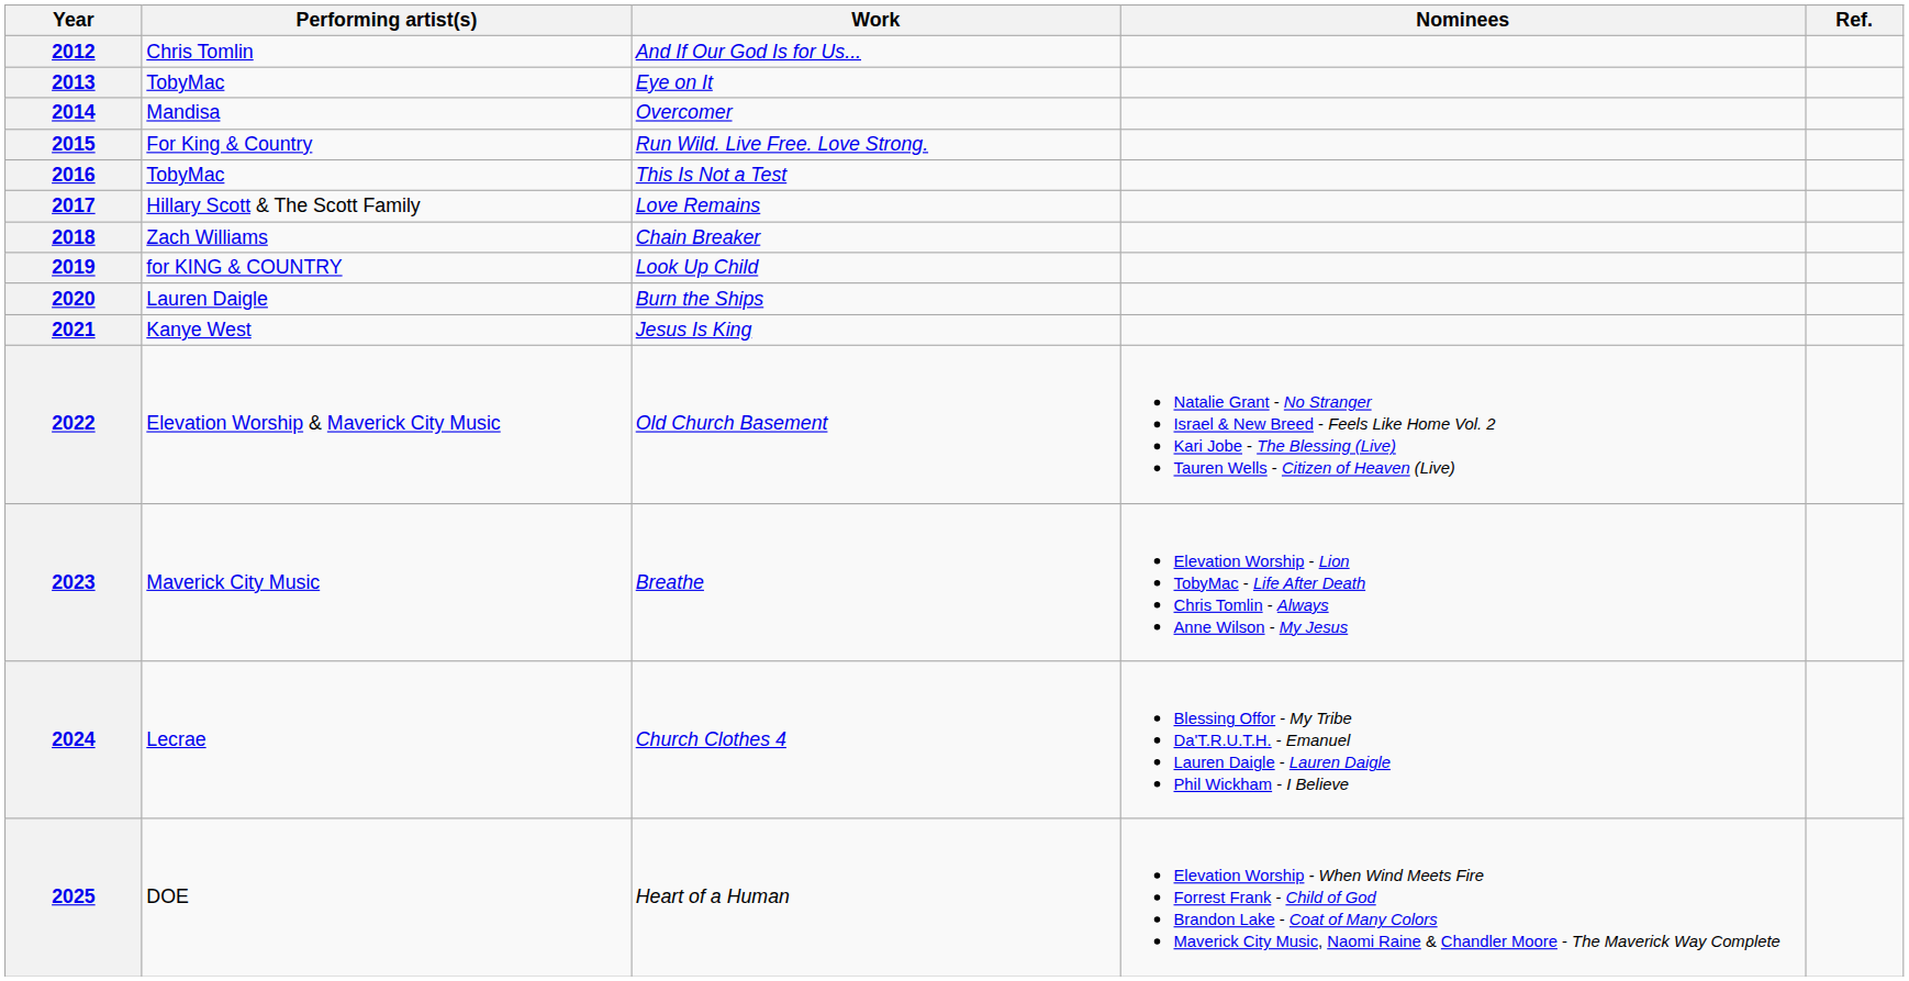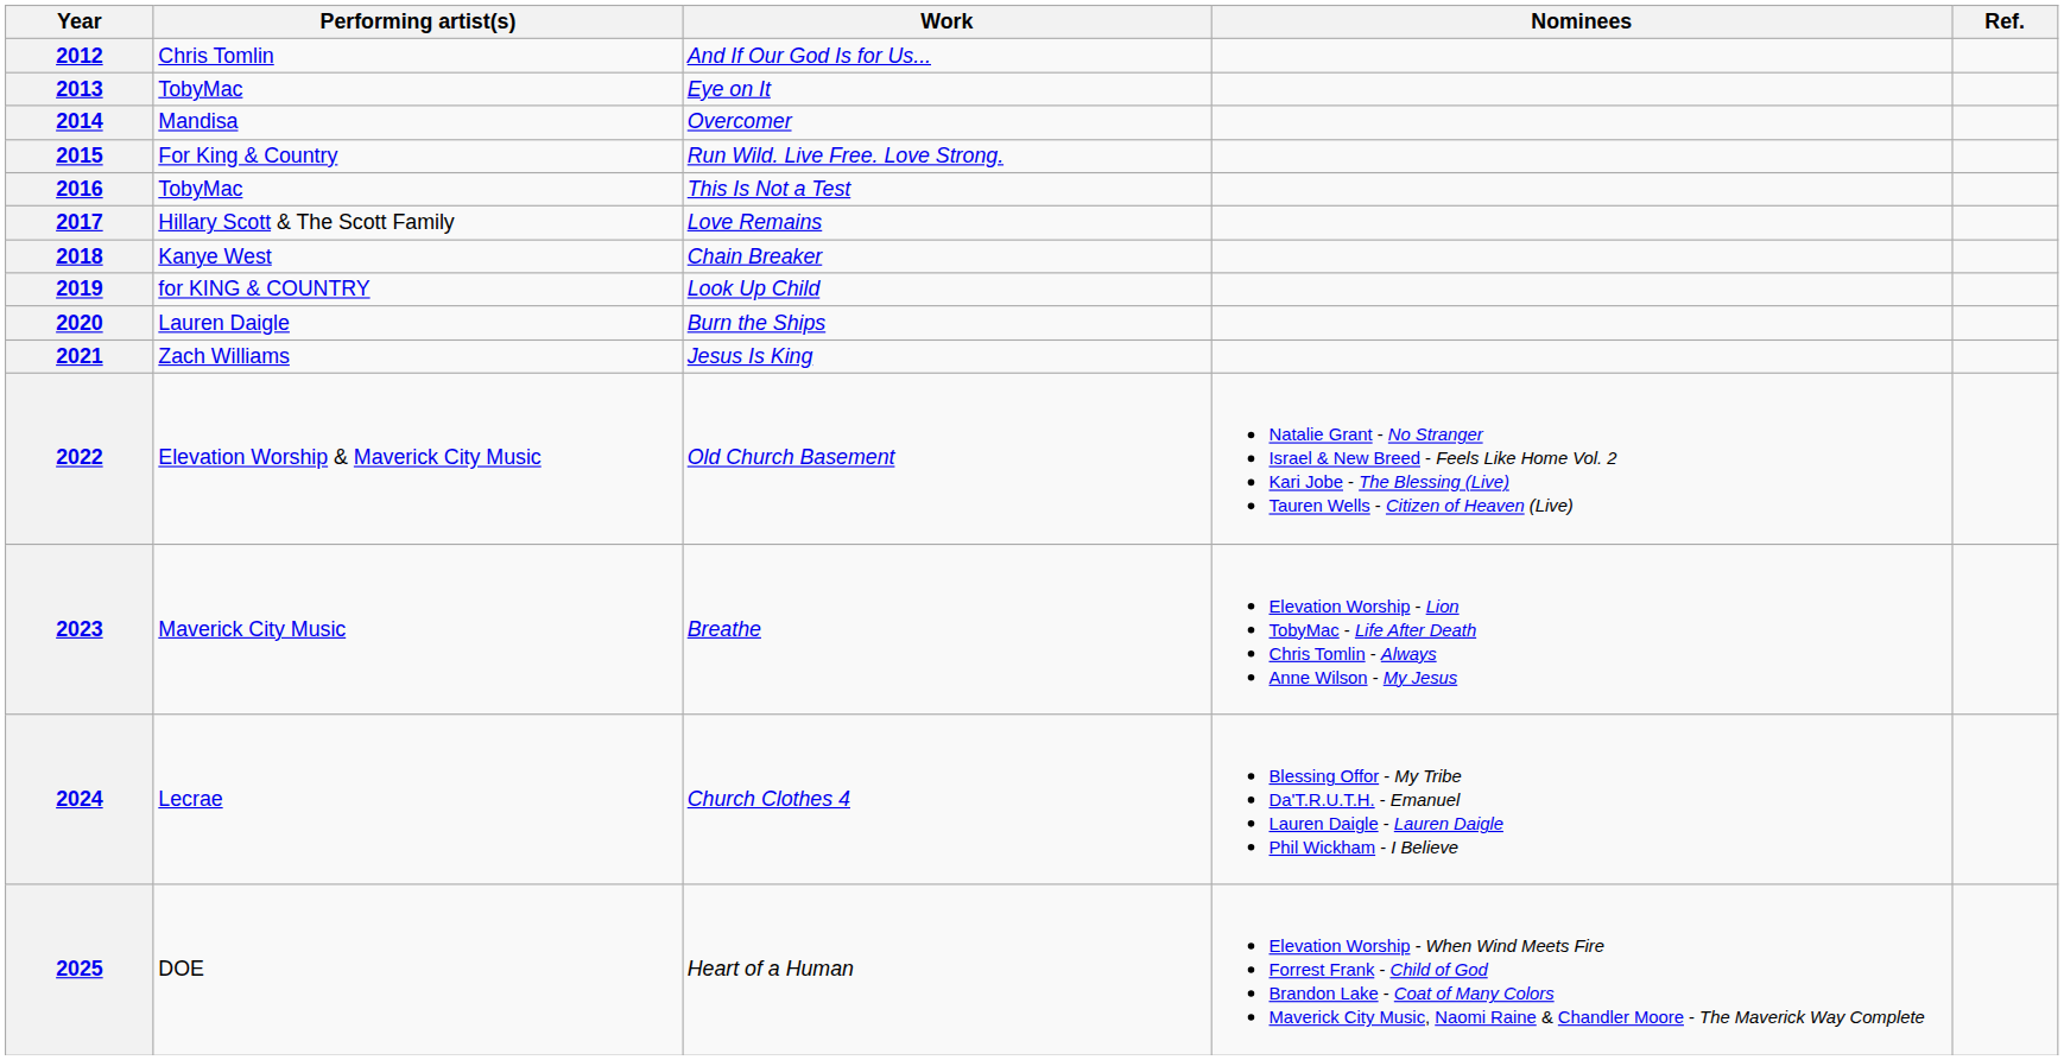 <table class="wikitable">
 <tr>
 <th width="7%">Year</th>
 <th width="25%">Performing artist(s)</th>
 <th width="25%">Work</th>
 <th width="35%" class=unsortable>Nominees</th>
 <th width="5%" class=unsortable>Ref.</th>
 </tr>
 <tr>
 <th scope="row" style="text-align:center;"><a href='#'>2012</a></th>
 <td><a href='#'>Chris Tomlin</a></td>
 <td><em><a href='#'>And If Our God Is for Us...</a></em></td>
 <td></td>
 <td style="text-align:center;"></td>
 </tr>
 <tr>
 <th scope="row" style="text-align:center;"><a href='#'>2013</a></th>
 <td><a href='#'>TobyMac</a></td>
 <td><em><a href='#'>Eye on It</a></em></td>
 <td></td>
 <td style="text-align:center;"></td>
 </tr>
 <tr>
 <th scope="row" style="text-align:center;"><a href='#'>2014</a></th>
 <td><a href='#'>Mandisa</a></td>
 <td><em><a href='#'>Overcomer</a></em></td>
 <td></td>
 <td style="text-align:center;"></td>
 </tr>
 <tr>
 <th scope="row" style="text-align:center;"><a href='#'>2015</a></th>
 <td><a href='#'>For King & Country</a></td>
 <td><em><a href='#'>Run Wild. Live Free. Love Strong.</a></em></td>
 <td></td>
 <td align="center"></td>
 </tr>
 <tr>
 <th scope="row" style="text-align:center;"><a href='#'>2016</a></th>
 <td><a href='#'>TobyMac</a></td>
 <td><em><a href='#'>This Is Not a Test</a></em></td>
 <td></td>
 <td style="text-align:center;"></td>
 </tr>
 <tr>
 <th scope="row" style="text-align:center;"><a href='#'>2017</a></th>
 <td><a href='#'>Hillary Scott</a> & The Scott Family</td>
 <td><em><a href='#'>Love Remains</a></em></td>
 <td></td>
 <td style="text-align:center;"></td>
 </tr>
 <tr>
 <th scope="row" style="text-align:center;"><a href='#'>2018</a></th>
-<td><a href='#'>Zach Williams</a></td>
+<td><a href='#'>Kanye West</a></td>
 <td><em><a href='#'>Chain Breaker</a></em></td>
 <td></td>
 <td style="text-align:center;"></td>
 </tr>
 <tr>
 <th scope="row" style="text-align:center;"><a href='#'>2019</a></th>
 <td><a href='#'>for KING & COUNTRY</a></td>
 <td><em><a href='#'>Look Up Child</a></em></td>
 <td></td>
 <td style="text-align:center;"></td>
 </tr>
 <tr>
 <th scope="row" style="text-align:center;"><a href='#'>2020</a></th>
 <td><a href='#'>Lauren Daigle</a></td>
 <td><em><a href='#'>Burn the Ships</a></em></td>
 <td></td>
 <td style="text-align:center;"></td>
 </tr>
 <tr>
 <th scope="row" style="text-align:center;"><a href='#'>2021</a></th>
-<td><a href='#'>Kanye West</a></td>
+<td><a href='#'>Zach Williams</a></td>
 <td><em><a href='#'>Jesus Is King</a></em></td>
 <td></td>
 <td style="text-align:center;"></td>
 </tr>
 <tr>
 <th><a href='#'>2022</a></th>
 <td><a href='#'>Elevation Worship</a> & <a href='#'>Maverick City Music</a></td>
 <td><em><a href='#'>Old Church Basement</a></em></td>
 <td><br><ul><li><small><a href='#'>Natalie Grant</a> - <em><a href='#'>No Stranger</a></em></small></li><li><small><a href='#'>Israel & New Breed</a> - <em>Feels Like Home Vol. 2</em></small></li><li><small><a href='#'>Kari Jobe</a> - <em><a href='#'>The Blessing (Live)</a></em></small></li><li><small><a href='#'>Tauren Wells</a> - <em><a href='#'>Citizen of Heaven</a> (Live)</em></small></li></ul></td>
 <td></td>
 </tr>
 <tr>
 <th><a href='#'>2023</a></th>
 <td><a href='#'>Maverick City Music</a></td>
 <td><em><a href='#'>Breathe</a></em></td>
 <td><br><ul><li><small><a href='#'>Elevation Worship</a> - <em><a href='#'>Lion</a></em></small></li><li><small><a href='#'>TobyMac</a> - <em><a href='#'>Life After Death</a></em></small></li><li><small><a href='#'>Chris Tomlin</a> - <em><a href='#'>Always</a></em></small></li><li><small><a href='#'>Anne Wilson</a> - <em><a href='#'>My Jesus</a></em></small></li></ul></td>
 <td></td>
 </tr>
 <tr>
 <th><a href='#'>2024</a></th>
 <td><a href='#'>Lecrae</a></td>
 <td><em><a href='#'>Church Clothes 4</a></em></td>
 <td><br><ul><li><small><a href='#'>Blessing Offor</a> - <em>My Tribe</em></small></li><li><small><a href='#'>Da'T.R.U.T.H.</a> - <em>Emanuel</em></small></li><li><small><a href='#'>Lauren Daigle</a> - <em><a href='#'>Lauren Daigle</a></em></small></li><li><small><a href='#'>Phil Wickham</a> - <em>I Believe</em></small></li></ul></td>
 <td></td>
 </tr>
 <tr>
 <th><a href='#'>2025</a></th>
 <td>DOE</td>
 <td><em>Heart of a Human</em></td>
 <td><br><ul><li><small><a href='#'>Elevation Worship</a> <em>- When Wind Meets Fire</em></small></li><li><small><a href='#'>Forrest Frank</a> - <em><a href='#'>Child of God</a></em></small></li><li><small><a href='#'>Brandon Lake</a> - <em><a href='#'>Coat of Many Colors</a></em></small></li><li><small><a href='#'>Maverick City Music</a>, <a href='#'>Naomi Raine</a> & <a href='#'>Chandler Moore</a> - <em>The Maverick Way Complete</em></small></li></ul></td>
 <td></td>
 </tr>
 </table>
